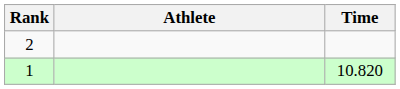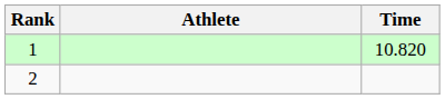 <table class=wikitable style="text-align:center">
 <tr>
 <th width=40>Rank</th>
 <th width=250>Athlete</th>
 <th width=60>Time</th>
 </tr>
+<tr bgcolor=ccffcc>
+<td>1</td>
+<td align=left></td>
+<td>10.820</td>
+</tr>
 <tr>
 <td>2</td>
 <td align=left></td>
 <td></td>
 </tr>
-<tr bgcolor=ccffcc>
-<td>1</td>
-<td align=left></td>
-<td>10.820</td>
-</tr>
 </table>
